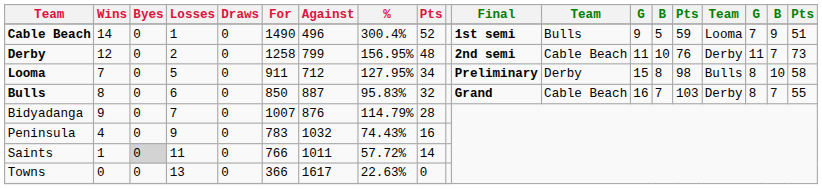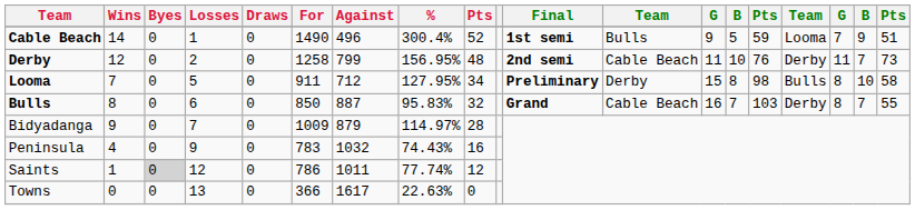 <table style="font-size: 85%; text-align: left;" class="wikitable">
 <tr>
 <th style="color:crimson">Team</th>
 <th style="color:crimson">Wins</th>
 <th style="color:crimson">Byes</th>
 <th style="color:crimson">Losses</th>
 <th style="color:crimson">Draws</th>
 <th style="color:crimson">For</th>
 <th style="color:crimson">Against</th>
 <th style="color:crimson">%</th>
 <th style="color:crimson">Pts</th>
 <th></th>
 <th style="color:green">Final</th>
 <th style="color:green">Team</th>
 <th style="color:green">G</th>
 <th style="color:green">B</th>
 <th style="color:green">Pts</th>
 <th style="color:green">Team</th>
 <th style="color:green">G</th>
 <th style="color:green">B</th>
 <th style="color:green">Pts</th>
 </tr>
 <tr>
 </tr>
 <tr>
 </tr>
 <tr>
 <td><strong>	Cable Beach	</strong></td>
 <td>14</td>
 <td>0</td>
 <td>1</td>
 <td>0</td>
 <td>1490</td>
 <td>496</td>
 <td>300.4%</td>
 <td>52</td>
 <td></td>
 <td><strong>1st semi</strong></td>
 <td>Bulls</td>
 <td>9</td>
 <td>5</td>
 <td>59</td>
 <td>Looma</td>
 <td>7</td>
 <td>9</td>
 <td>51</td>
 </tr>
 <tr>
 <td><strong>	Derby	</strong></td>
 <td>12</td>
 <td>0</td>
 <td>2</td>
 <td>0</td>
 <td>1258</td>
 <td>799</td>
 <td>156.95%</td>
 <td>48</td>
 <td></td>
 <td><strong>2nd semi</strong></td>
 <td>Cable Beach</td>
 <td>11</td>
 <td>10</td>
 <td>76</td>
 <td>Derby</td>
 <td>11</td>
 <td>7</td>
 <td>73</td>
 </tr>
 <tr>
 <td><strong>	Looma	</strong></td>
 <td>7</td>
 <td>0</td>
 <td>5</td>
 <td>0</td>
 <td>911</td>
 <td>712</td>
 <td>127.95%</td>
 <td>34</td>
 <td></td>
 <td><strong>Preliminary</strong></td>
 <td>Derby</td>
 <td>15</td>
 <td>8</td>
 <td>98</td>
 <td>Bulls</td>
 <td>8</td>
 <td>10</td>
 <td>58</td>
 </tr>
 <tr>
 <td><strong>	Bulls	</strong></td>
 <td>8</td>
 <td>0</td>
 <td>6</td>
 <td>0</td>
 <td>850</td>
 <td>887</td>
 <td>95.83%</td>
 <td>32</td>
 <td></td>
 <td><strong>Grand</strong></td>
 <td>Cable Beach</td>
 <td>16</td>
 <td>7</td>
 <td>103</td>
 <td>Derby</td>
 <td>8</td>
 <td>7</td>
 <td>55</td>
 </tr>
 <tr>
 <td>Bidyadanga</td>
 <td>9</td>
 <td>0</td>
 <td>7</td>
 <td>0</td>
-<td>1007</td>
-<td>876</td>
-<td>114.79%</td>
+<td>1009</td>
+<td>879</td>
+<td>114.97%</td>
 <td>28</td>
 <td></td>
 </tr>
 <tr>
 <td>Peninsula</td>
 <td>4</td>
 <td>0</td>
 <td>9</td>
 <td>0</td>
 <td>783</td>
 <td>1032</td>
 <td>74.43%</td>
 <td>16</td>
 <td></td>
 </tr>
 <tr>
 <td>Saints</td>
 <td>1</td>
 <td style="background: lightgrey;">0</td>
-<td>11</td>
+<td>12</td>
 <td>0</td>
-<td>766</td>
+<td>786</td>
 <td>1011</td>
-<td>57.72%</td>
-<td>14</td>
+<td>77.74%</td>
+<td>12</td>
 <td></td>
 </tr>
 <tr>
 <td>Towns</td>
 <td>0</td>
 <td>0</td>
 <td>13</td>
 <td>0</td>
 <td>366</td>
 <td>1617</td>
 <td>22.63%</td>
 <td>0</td>
 <td></td>
 </tr>
 <tr>
 </tr>
 </table>
